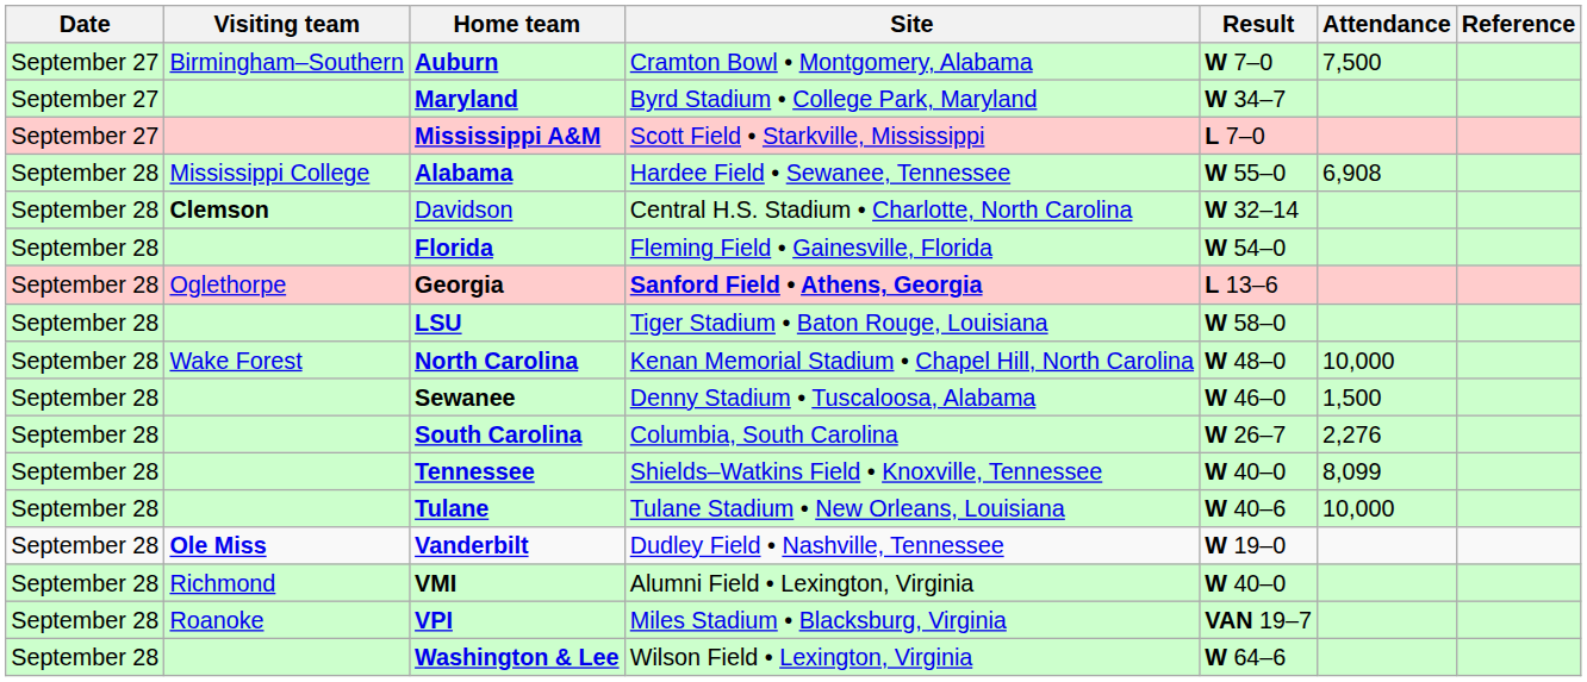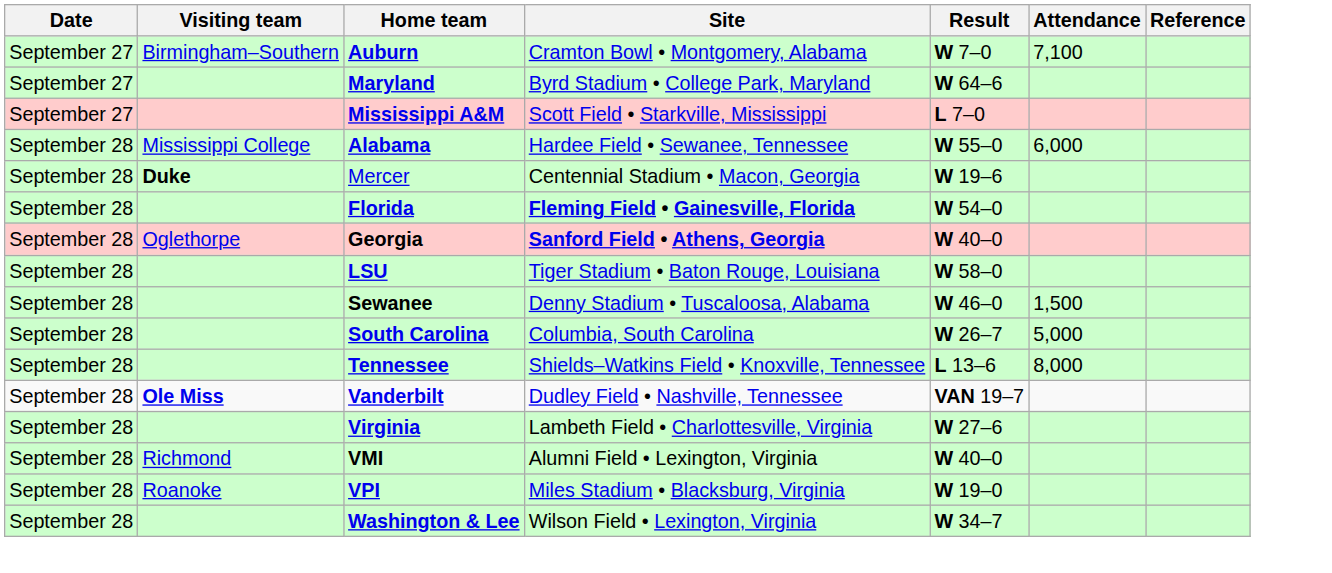 <table class="wikitable" style="font-size:95%;">
 <tr>
 <th>Date</th>
 <th>Visiting team</th>
 <th>Home team</th>
 <th>Site</th>
 <th>Result</th>
 <th>Attendance</th>
 <th class="unsortable">Reference</th>
 </tr>
 <tr bgcolor=ccffcc>
 <td>September 27</td>
 <td><a href='#'>Birmingham–Southern</a></td>
 <td><strong><a href='#'>Auburn</a></strong></td>
 <td><a href='#'>Cramton Bowl</a> • <a href='#'>Montgomery, Alabama</a></td>
 <td><strong>W</strong> 7–0</td>
-<td>7,500</td>
+<td>7,100</td>
 <td></td>
 </tr>
 <tr bgcolor=ccffcc>
 <td>September 27</td>
 <td></td>
 <td><strong><a href='#'>Maryland</a></strong></td>
 <td><a href='#'>Byrd Stadium</a> • <a href='#'>College Park, Maryland</a></td>
-<td><strong>W</strong> 34–7</td>
+<td><strong>W</strong> 64–6</td>
 <td></td>
 <td></td>
 </tr>
 <tr bgcolor=ffcccc>
 <td>September 27</td>
 <td></td>
 <td><strong><a href='#'>Mississippi A&M</a></strong></td>
 <td><a href='#'>Scott Field</a> • <a href='#'>Starkville, Mississippi</a></td>
 <td><strong>L</strong> 7–0</td>
 <td></td>
 <td></td>
 </tr>
 <tr bgcolor=ccffcc>
 <td>September 28</td>
 <td><a href='#'>Mississippi College</a></td>
 <td><strong><a href='#'>Alabama</a></strong></td>
 <td><a href='#'>Hardee Field</a> • <a href='#'>Sewanee, Tennessee</a></td>
 <td><strong>W</strong> 55–0</td>
-<td>6,908</td>
+<td>6,000</td>
 <td></td>
 </tr>
 <tr bgcolor=ccffcc>
 <td>September 28</td>
-<td><strong>Clemson</strong></td>
-<td><a href='#'>Davidson</a></td>
-<td>Central H.S. Stadium • <a href='#'>Charlotte, North Carolina</a></td>
-<td><strong>W</strong> 32–14</td>
+<td><strong>Duke</strong></td>
+<td><a href='#'>Mercer</a></td>
+<td>Centennial Stadium • <a href='#'>Macon, Georgia</a></td>
+<td><strong>W</strong> 19–6</td>
 <td></td>
 <td></td>
 </tr>
 <tr bgcolor=ccffcc>
 <td>September 28</td>
 <td></td>
 <td><strong><a href='#'>Florida</a></strong></td>
-<td><a href='#'>Fleming Field</a> • <a href='#'>Gainesville, Florida</a></td>
+<td><strong><a href='#'>Fleming Field</a> • <a href='#'>Gainesville, Florida</a></strong></td>
 <td><strong>W</strong> 54–0</td>
 <td></td>
 <td></td>
 </tr>
 <tr bgcolor=ffcccc>
 <td>September 28</td>
 <td><a href='#'>Oglethorpe</a></td>
 <td><strong>Georgia</strong></td>
 <td><strong><a href='#'>Sanford Field</a> • <a href='#'>Athens, Georgia</a></strong></td>
-<td><strong>L</strong> 13–6</td>
+<td><strong>W</strong> 40–0</td>
 <td></td>
 <td></td>
 </tr>
 <tr bgcolor=ccffcc>
 <td>September 28</td>
 <td></td>
 <td><strong><a href='#'>LSU</a></strong></td>
 <td><a href='#'>Tiger Stadium</a> • <a href='#'>Baton Rouge, Louisiana</a></td>
 <td><strong>W</strong> 58–0</td>
 <td></td>
-<td></td>
-</tr>
-<tr bgcolor=ccffcc>
-<td>September 28</td>
-<td><a href='#'>Wake Forest</a></td>
-<td><strong><a href='#'>North Carolina</a></strong></td>
-<td><a href='#'>Kenan Memorial Stadium</a> • <a href='#'>Chapel Hill, North Carolina</a></td>
-<td><strong>W</strong> 48–0</td>
-<td>10,000</td>
 <td></td>
 </tr>
 <tr bgcolor=ccffcc>
 <td>September 28</td>
 <td></td>
 <td><strong>Sewanee</strong></td>
 <td><a href='#'>Denny Stadium</a> • <a href='#'>Tuscaloosa, Alabama</a></td>
 <td><strong>W</strong> 46–0</td>
 <td>1,500</td>
 <td></td>
 </tr>
 <tr bgcolor=ccffcc>
 <td>September 28</td>
 <td></td>
 <td><strong><a href='#'>South Carolina</a></strong></td>
 <td><a href='#'>Columbia, South Carolina</a></td>
 <td><strong>W</strong> 26–7</td>
-<td>2,276</td>
+<td>5,000</td>
 <td></td>
 </tr>
 <tr bgcolor=ccffcc>
 <td>September 28</td>
 <td></td>
 <td><strong><a href='#'>Tennessee</a></strong></td>
 <td><a href='#'>Shields–Watkins Field</a> • <a href='#'>Knoxville, Tennessee</a></td>
-<td><strong>W</strong> 40–0</td>
-<td>8,099</td>
-<td></td>
-</tr>
-<tr bgcolor=ccffcc>
-<td>September 28</td>
-<td></td>
-<td><strong><a href='#'>Tulane</a></strong></td>
-<td><a href='#'>Tulane Stadium</a> • <a href='#'>New Orleans, Louisiana</a></td>
-<td><strong>W</strong> 40–6</td>
-<td>10,000</td>
+<td><strong>L</strong> 13–6</td>
+<td>8,000</td>
 <td></td>
 </tr>
 <tr bgcolor=>
 <td>September 28</td>
 <td><strong><a href='#'>Ole Miss</a></strong></td>
 <td><strong><a href='#'>Vanderbilt</a></strong></td>
 <td><a href='#'>Dudley Field</a> • <a href='#'>Nashville, Tennessee</a></td>
-<td><strong>W</strong> 19–0</td>
+<td><strong>VAN</strong> 19–7</td>
+<td></td>
+<td></td>
+</tr>
+<tr bgcolor=ccffcc>
+<td>September 28</td>
+<td></td>
+<td><strong><a href='#'>Virginia</a></strong></td>
+<td>Lambeth Field • <a href='#'>Charlottesville, Virginia</a></td>
+<td><strong>W</strong> 27–6</td>
 <td></td>
 <td></td>
 </tr>
 <tr bgcolor=ccffcc>
 <td>September 28</td>
 <td><a href='#'>Richmond</a></td>
 <td><strong>VMI</strong></td>
 <td>Alumni Field • Lexington, Virginia</td>
 <td><strong>W</strong> 40–0</td>
 <td></td>
 <td></td>
 </tr>
 <tr bgcolor=ccffcc>
 <td>September 28</td>
 <td><a href='#'>Roanoke</a></td>
 <td><strong><a href='#'>VPI</a></strong></td>
 <td><a href='#'>Miles Stadium</a> • <a href='#'>Blacksburg, Virginia</a></td>
-<td><strong>VAN</strong> 19–7</td>
+<td><strong>W</strong> 19–0</td>
 <td></td>
 <td></td>
 </tr>
 <tr bgcolor=ccffcc>
 <td>September 28</td>
 <td></td>
 <td><strong><a href='#'>Washington & Lee</a></strong></td>
 <td>Wilson Field • <a href='#'>Lexington, Virginia</a></td>
-<td><strong>W</strong> 64–6</td>
+<td><strong>W</strong> 34–7</td>
 <td></td>
 <td></td>
 </tr>
 </table>
